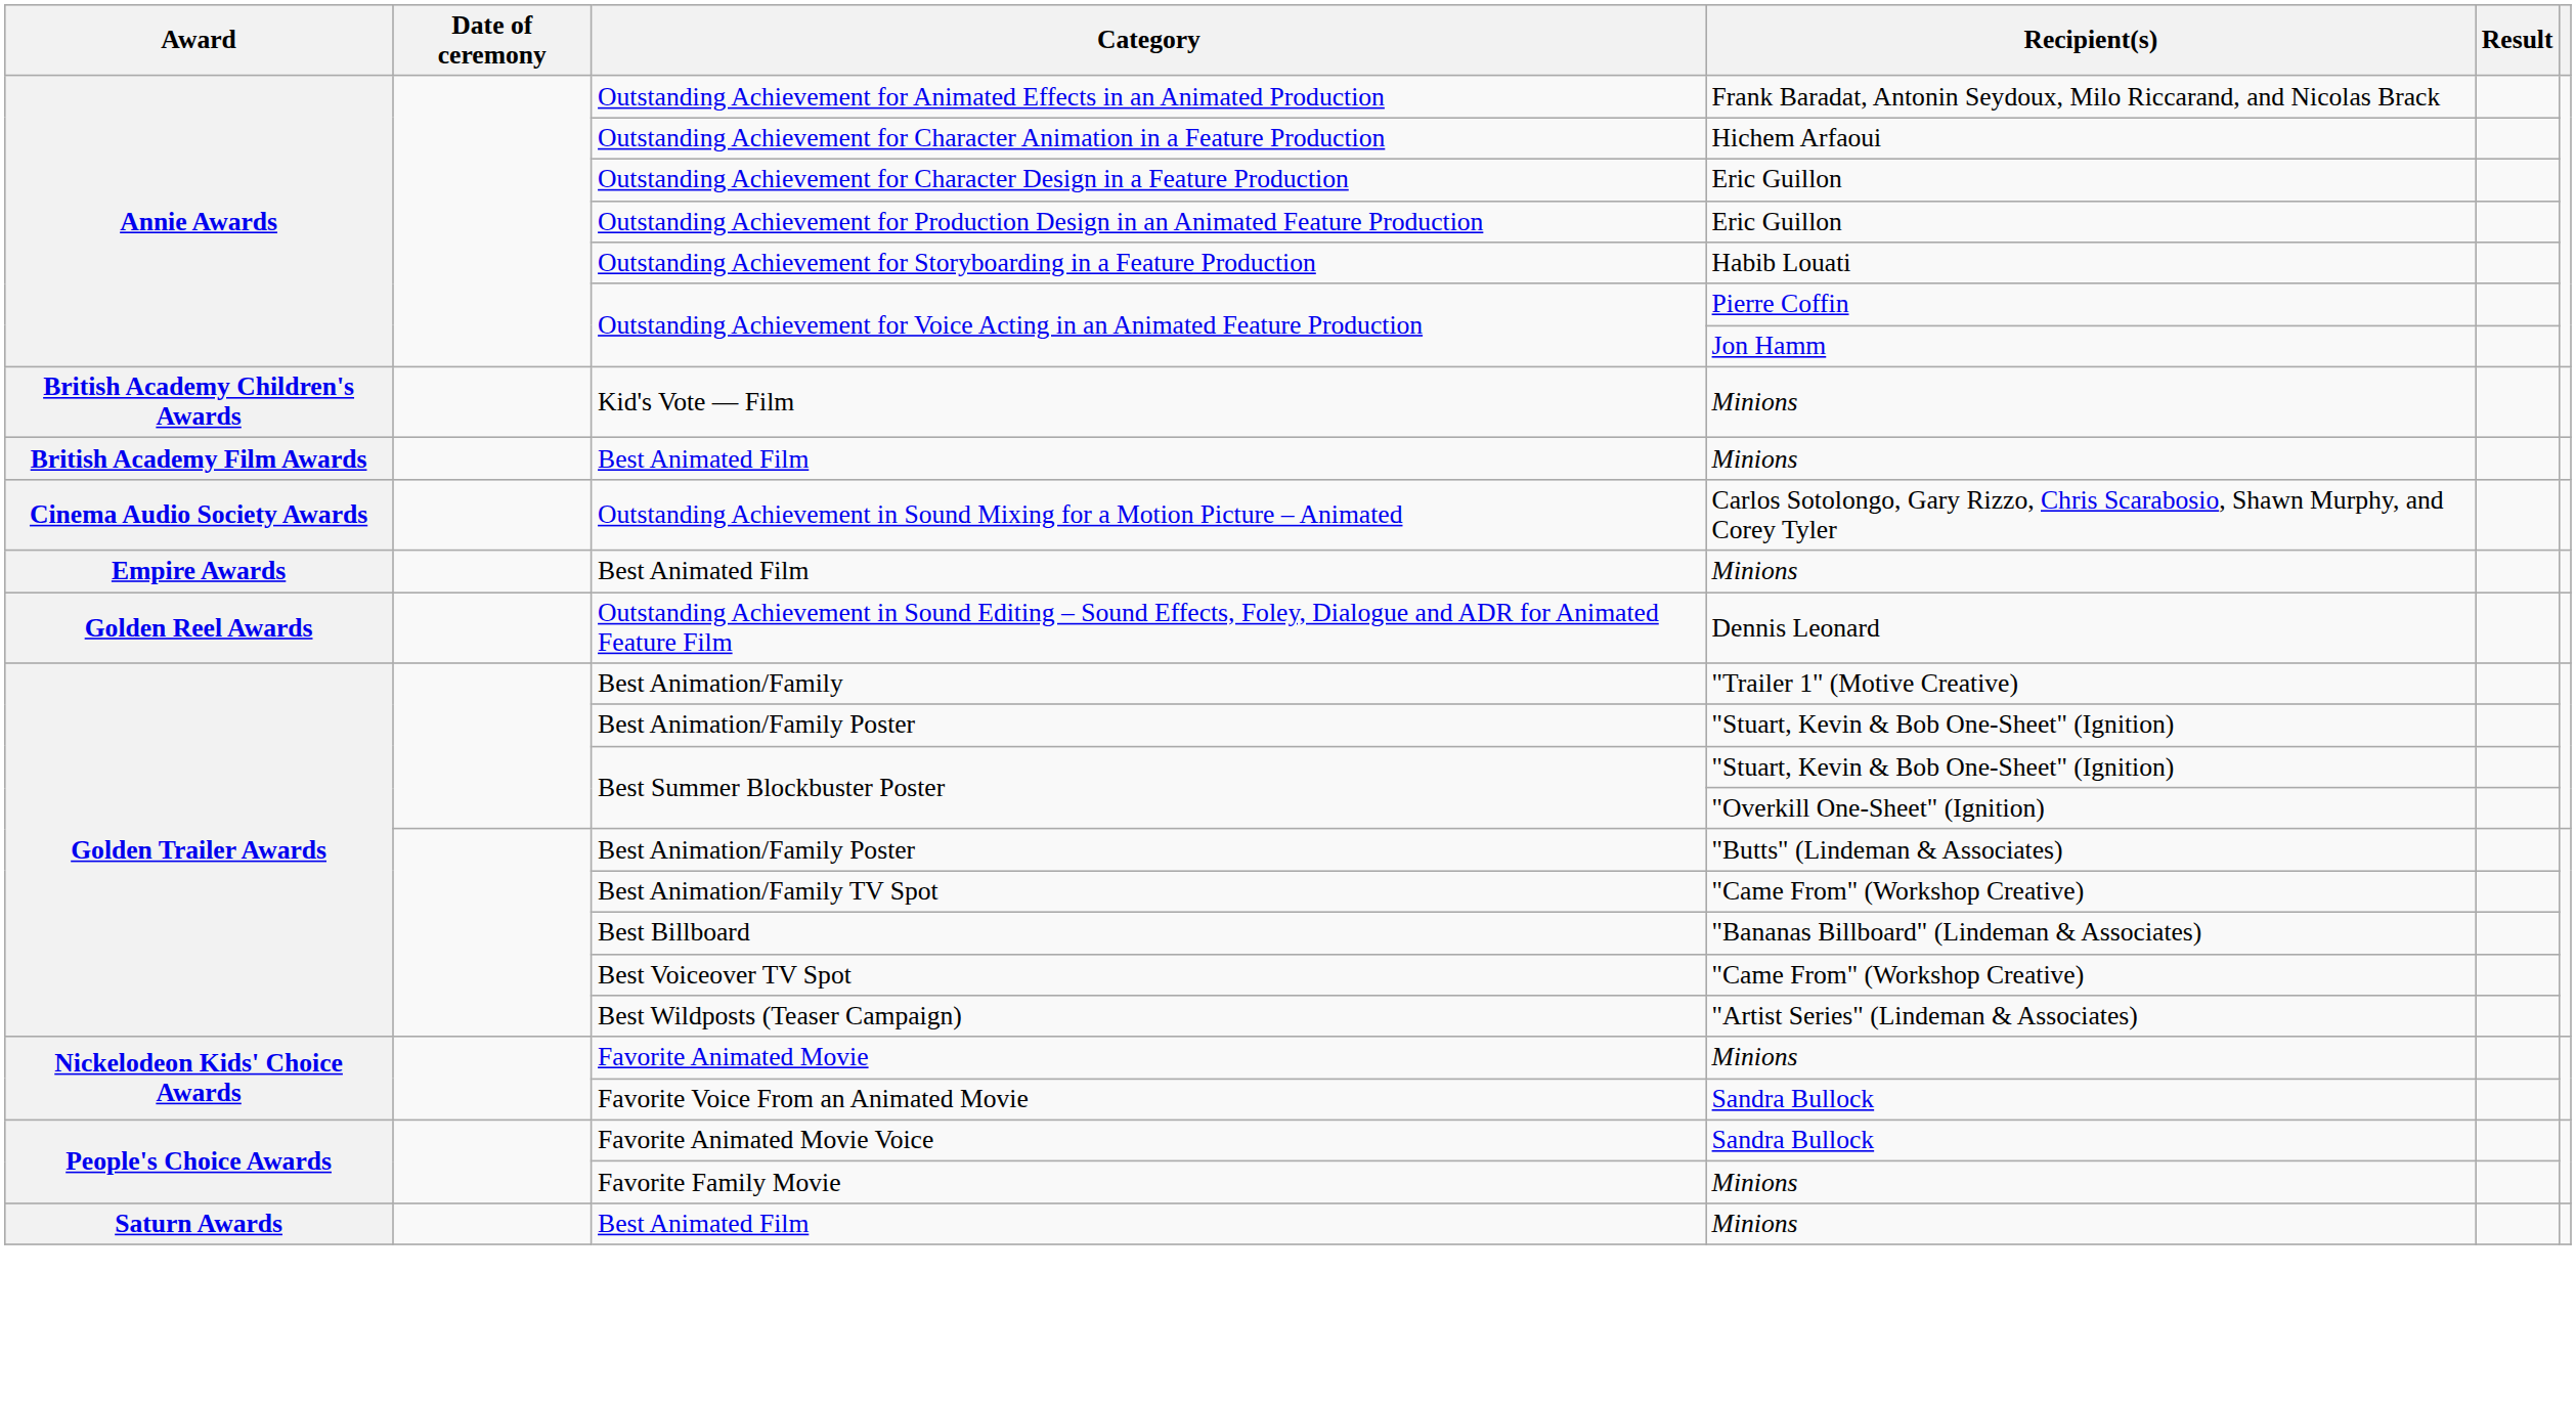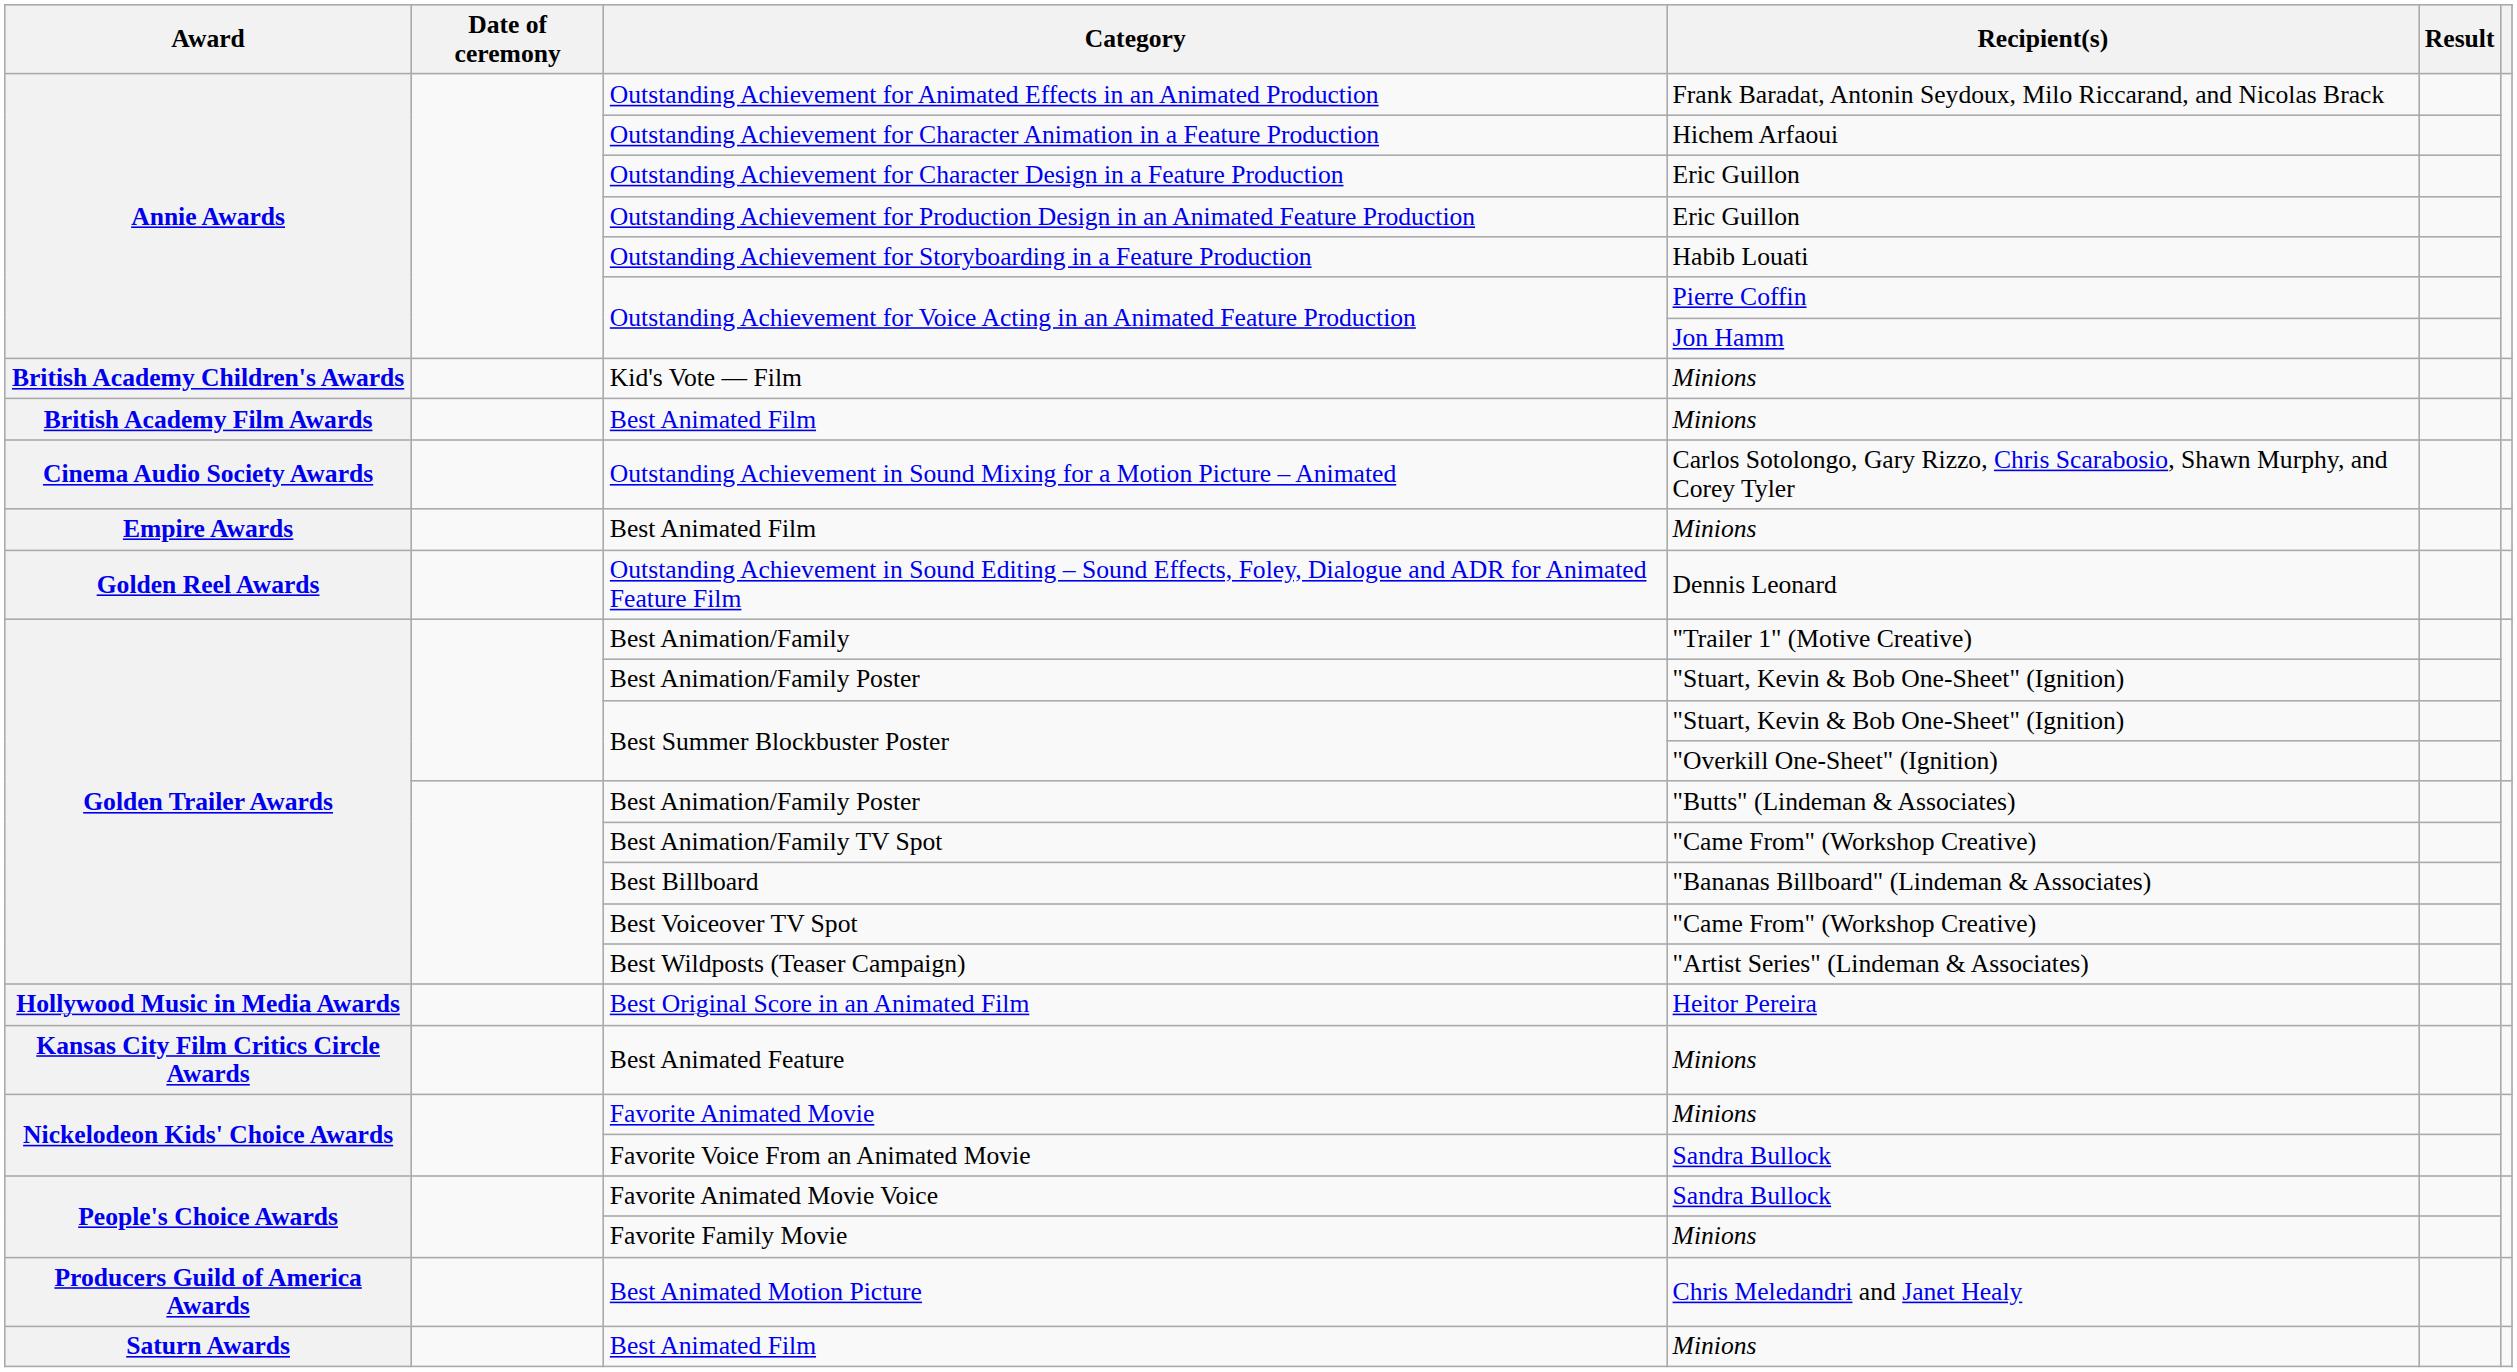 <table class="wikitable sortable plainrowheaders" style="width: 99%;">
 <tr>
 <th scope="col">Award</th>
 <th scope="col">Date of ceremony</th>
 <th scope="col">Category</th>
 <th scope="col" style="width:30%;">Recipient(s)</th>
 <th scope="col">Result</th>
 <th scope="col" class="unsortable"></th>
 </tr>
 <tr>
 <th scope="rowgroup" rowspan="7"><a href='#'>Annie Awards</a></th>
 <td rowspan="7"><a href='#'></a></td>
 <td><a href='#'>Outstanding Achievement for Animated Effects in an Animated Production</a></td>
 <td data-sort-value="Baradat, Frank; Seydoux, Antonin; Riccarand, Milo; and Brack, Nicolas">Frank Baradat, Antonin Seydoux, Milo Riccarand, and Nicolas Brack</td>
 <td></td>
 <td rowspan="7" style="text-align:center;"></td>
 </tr>
 <tr>
 <td><a href='#'>Outstanding Achievement for Character Animation in a Feature Production</a></td>
 <td data-sort-value="Arfaoui, Hichem">Hichem Arfaoui</td>
 <td></td>
 </tr>
 <tr>
 <td><a href='#'>Outstanding Achievement for Character Design in a Feature Production</a></td>
 <td data-sort-value="Guillon, Eric">Eric Guillon</td>
 <td></td>
 </tr>
 <tr>
 <td><a href='#'>Outstanding Achievement for Production Design in an Animated Feature Production</a></td>
 <td data-sort-value="Guillon, Eric">Eric Guillon</td>
 <td></td>
 </tr>
 <tr>
 <td><a href='#'>Outstanding Achievement for Storyboarding in a Feature Production</a></td>
 <td data-sort-value="Louati, Habib">Habib Louati</td>
 <td></td>
 </tr>
 <tr>
 <td rowspan="2"><a href='#'>Outstanding Achievement for Voice Acting in an Animated Feature Production</a></td>
 <td data-sort-value="Coffin, Pierre"><a href='#'>Pierre Coffin</a></td>
 <td></td>
 </tr>
 <tr>
 <td data-sort-value="Hamm, Jon"><a href='#'>Jon Hamm</a></td>
 <td></td>
 </tr>
 <tr>
 <th scope="row"><a href='#'>British Academy Children's Awards</a></th>
 <td></td>
 <td>Kid's Vote — Film</td>
 <td><em>Minions</em></td>
 <td></td>
 <td style="text-align:center;"><br></td>
 </tr>
 <tr>
 <th scope="row"><a href='#'>British Academy Film Awards</a></th>
 <td><a href='#'></a></td>
 <td><a href='#'>Best Animated Film</a></td>
 <td><em>Minions</em></td>
 <td></td>
 <td style="text-align:center;"></td>
 </tr>
 <tr>
 <th scope="row"><a href='#'>Cinema Audio Society Awards</a></th>
 <td><a href='#'></a></td>
 <td><a href='#'>Outstanding Achievement in Sound Mixing for a Motion Picture – Animated</a></td>
 <td data-sort-value="Sotolongo, Carlos; Rizzo, Gary; Scarabosio, Chris; Murphy, Shawn; and Tyler, Corey">Carlos Sotolongo, Gary Rizzo, <a href='#'>Chris Scarabosio</a>, Shawn Murphy, and Corey Tyler</td>
 <td></td>
 <td style="text-align:center;"></td>
 </tr>
 <tr>
 <th scope="row"><a href='#'>Empire Awards</a></th>
 <td><a href='#'></a></td>
 <td>Best Animated Film</td>
 <td><em>Minions</em></td>
 <td></td>
 <td style="text-align:center;"></td>
 </tr>
 <tr>
 <th scope="row"><a href='#'>Golden Reel Awards</a></th>
 <td></td>
 <td><a href='#'>Outstanding Achievement in Sound Editing – Sound Effects, Foley, Dialogue and ADR for Animated Feature Film</a></td>
 <td data-sort-value="Leonard, Dennis">Dennis Leonard</td>
 <td></td>
 <td style="text-align:center;"></td>
 </tr>
 <tr>
 <th scope="rowgroup" rowspan="9"><a href='#'>Golden Trailer Awards</a></th>
 <td rowspan="4"></td>
 <td>Best Animation/Family</td>
 <td data-sort-value="Trailer 1">"Trailer 1" (Motive Creative)</td>
 <td></td>
 <td rowspan="4" style="text-align:center;"><br></td>
 </tr>
 <tr>
 <td>Best Animation/Family Poster</td>
 <td data-sort-value="Stuart, Kevin & Bob One-Sheet">"Stuart, Kevin & Bob One-Sheet" (Ignition)</td>
 <td></td>
 </tr>
 <tr>
 <td rowspan="2">Best Summer Blockbuster Poster</td>
 <td data-sort-value="Stuart, Kevin & Bob One-Sheet">"Stuart, Kevin & Bob One-Sheet" (Ignition)</td>
 <td></td>
 </tr>
 <tr>
 <td data-sort-value="Overkill One-Sheet">"Overkill One-Sheet" (Ignition)</td>
 <td></td>
 </tr>
 <tr>
 <td rowspan="5"></td>
 <td>Best Animation/Family Poster</td>
 <td data-sort-value="Butts">"Butts" (Lindeman & Associates)</td>
 <td></td>
 <td rowspan="5" style="text-align:center;"><br></td>
 </tr>
 <tr>
 <td>Best Animation/Family TV Spot</td>
 <td data-sort-value="Came From">"Came From" (Workshop Creative)</td>
 <td></td>
 </tr>
 <tr>
 <td>Best Billboard</td>
 <td data-sort-value="Bananas Billboard">"Bananas Billboard" (Lindeman & Associates)</td>
 <td></td>
 </tr>
 <tr>
 <td>Best Voiceover TV Spot</td>
 <td data-sort-value="Came From">"Came From" (Workshop Creative)</td>
 <td></td>
 </tr>
 <tr>
 <td>Best Wildposts (Teaser Campaign)</td>
 <td data-sort-value="Artist Series">"Artist Series" (Lindeman & Associates)</td>
 <td></td>
 </tr>
 <tr>
+<th scope="row"><a href='#'>Hollywood Music in Media Awards</a></th>
+<td></td>
+<td><a href='#'>Best Original Score in an Animated Film</a></td>
+<td data-sort-value="Pereira, Heitor"><a href='#'>Heitor Pereira</a></td>
+<td></td>
+<td style="text-align:center;"><br></td>
+</tr>
+<tr>
+<th scope="row"><a href='#'>Kansas City Film Critics Circle Awards</a></th>
+<td></td>
+<td>Best Animated Feature</td>
+<td><em>Minions</em></td>
+<td></td>
+<td style="text-align:center;"></td>
+</tr>
+<tr>
 <th scope="rowgroup" rowspan="2"><a href='#'>Nickelodeon Kids' Choice Awards</a></th>
 <td rowspan="2"><a href='#'></a></td>
 <td><a href='#'>Favorite Animated Movie</a></td>
 <td><em>Minions</em></td>
 <td></td>
 <td rowspan="2" style="text-align:center;"></td>
 </tr>
 <tr>
 <td>Favorite Voice From an Animated Movie</td>
 <td data-sort-value="Bullock, Sandra"><a href='#'>Sandra Bullock</a></td>
 <td></td>
 </tr>
 <tr>
 <th scope="rowgroup" rowspan="2"><a href='#'>People's Choice Awards</a></th>
 <td rowspan="2"><a href='#'></a></td>
 <td>Favorite Animated Movie Voice</td>
 <td data-sort-value="Bullock, Sandra"><a href='#'>Sandra Bullock</a></td>
 <td></td>
 <td rowspan="2" style="text-align:center;"></td>
 </tr>
 <tr>
 <td>Favorite Family Movie</td>
 <td><em>Minions</em></td>
 <td></td>
 </tr>
 <tr>
+<th scope="row"><a href='#'>Producers Guild of America Awards</a></th>
+<td><a href='#'></a></td>
+<td><a href='#'>Best Animated Motion Picture</a></td>
+<td data-sort-value="Meledandri, Chris and Healy, Janet"><a href='#'>Chris Meledandri</a> and <a href='#'>Janet Healy</a></td>
+<td></td>
+<td style="text-align:center;"></td>
+</tr>
+<tr>
 <th scope="row"><a href='#'>Saturn Awards</a></th>
 <td><a href='#'></a></td>
 <td><a href='#'>Best Animated Film</a></td>
 <td><em>Minions</em></td>
 <td></td>
 <td style="text-align:center;"><br></td>
 </tr>
 </table>
